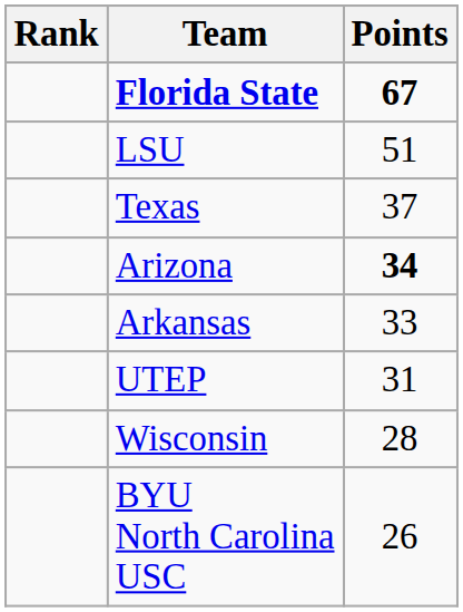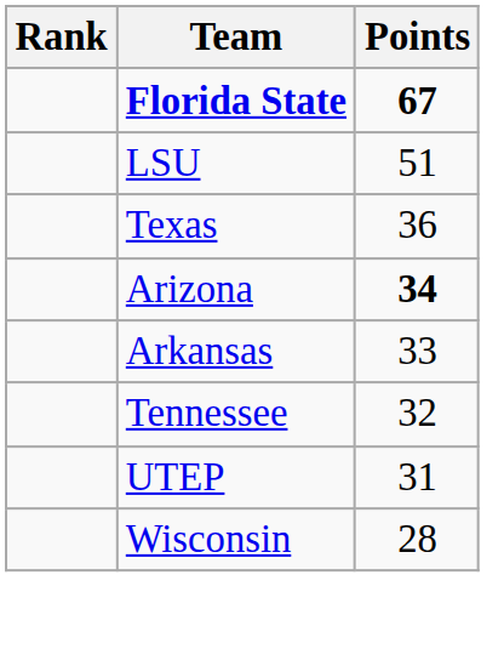 <table class="wikitable sortable" style="text-align:center">
 <tr>
 <th>Rank</th>
 <th>Team</th>
 <th>Points</th>
 </tr>
 <tr>
 <td></td>
 <td align="left"><strong><a href='#'>Florida State</a></strong></td>
 <td><strong>67</strong></td>
 </tr>
 <tr>
 <td></td>
 <td align="left"><a href='#'>LSU</a></td>
 <td>51</td>
 </tr>
 <tr>
 <td></td>
 <td align="left"><a href='#'>Texas</a></td>
-<td>37</td>
+<td>36</td>
 </tr>
 <tr>
 <td></td>
 <td align="left"><a href='#'>Arizona</a></td>
 <td><strong>34</strong></td>
 </tr>
 <tr>
 <td></td>
 <td align="left"><a href='#'>Arkansas</a></td>
 <td>33</td>
 </tr>
 <tr>
 <td></td>
+<td align="left"><a href='#'>Tennessee</a></td>
+<td>32</td>
+</tr>
+<tr>
+<td></td>
 <td align="left"><a href='#'>UTEP</a></td>
 <td>31</td>
 </tr>
 <tr>
 <td></td>
 <td align="left"><a href='#'>Wisconsin</a></td>
 <td>28</td>
 </tr>
-<tr>
-<td></td>
-<td align="left"><a href='#'>BYU</a><br><a href='#'>North Carolina</a><br><a href='#'>USC</a></td>
-<td>26</td>
-</tr>
 </table>
